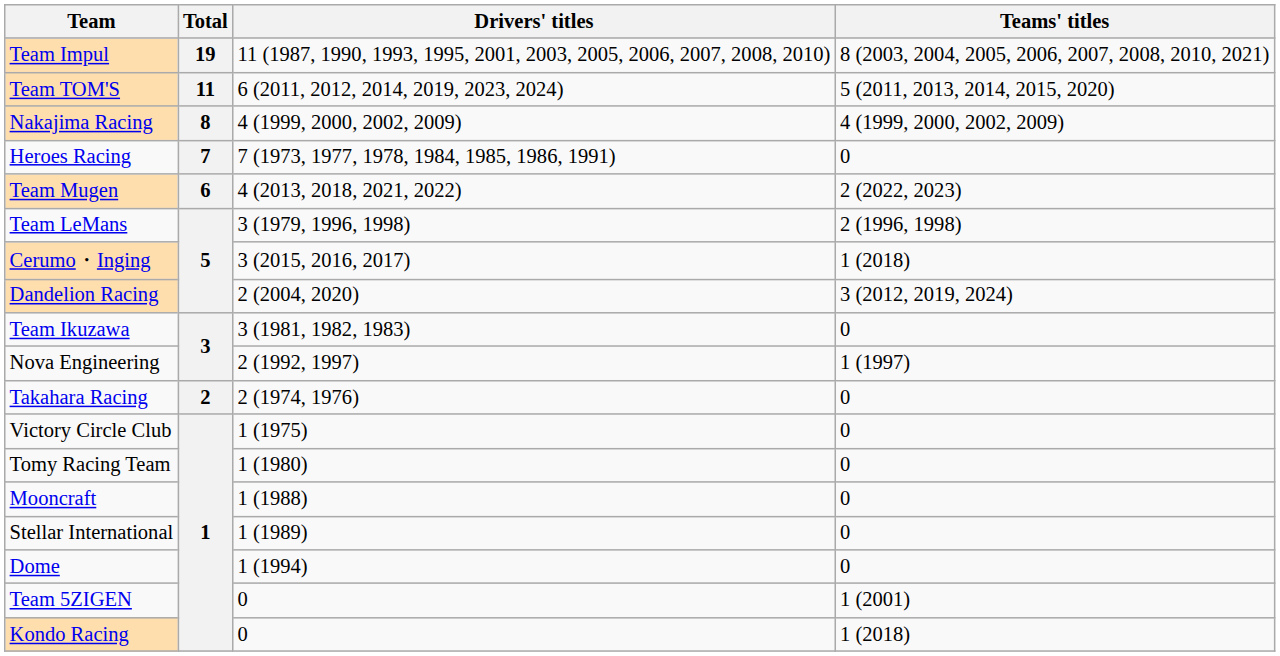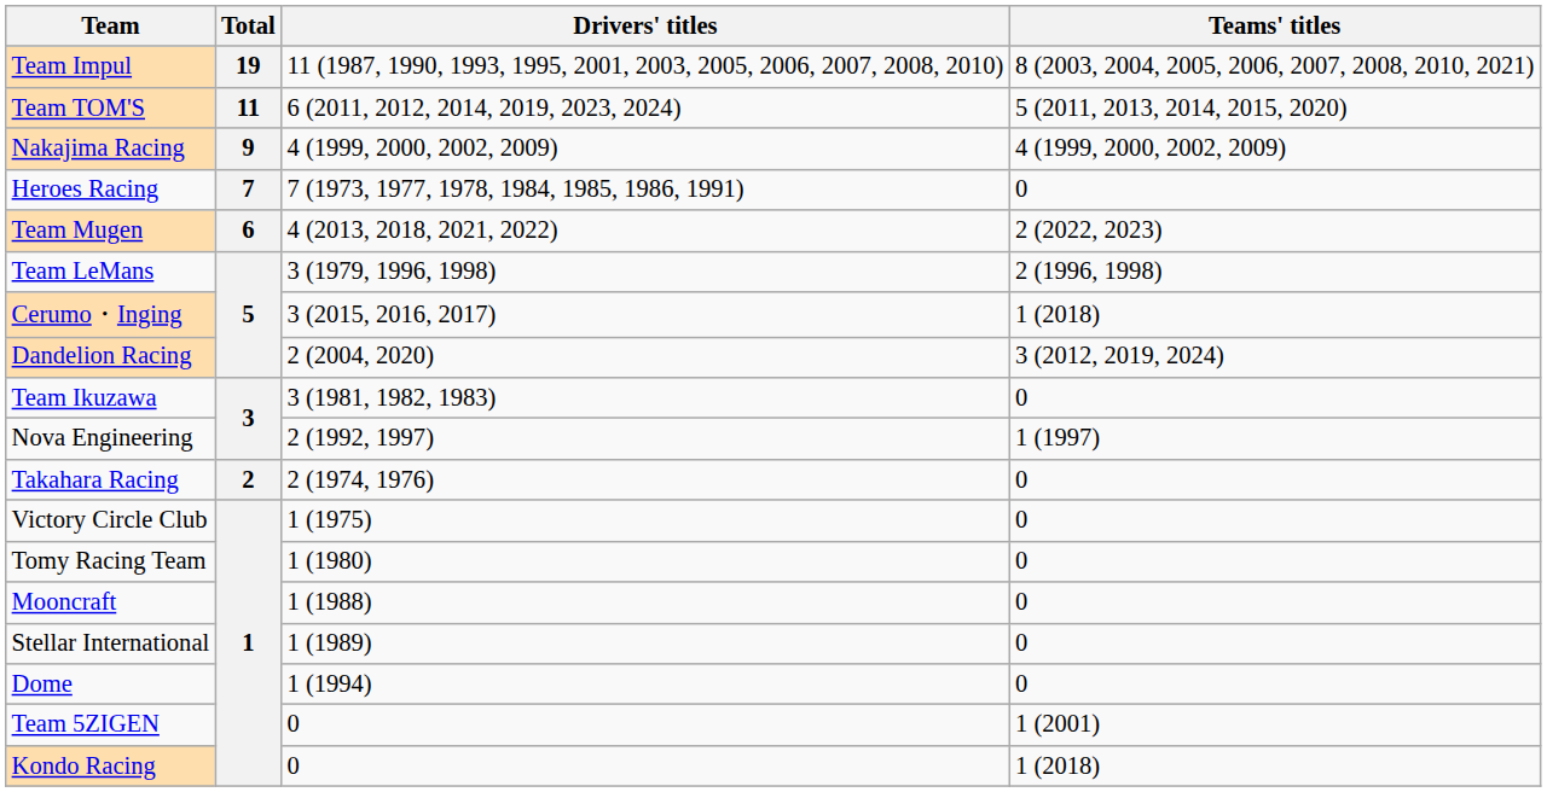 <table class="wikitable" style="font-size:85%;">
 <tr>
 <th>Team</th>
 <th>Total</th>
 <th>Drivers' titles</th>
 <th>Teams' titles</th>
 </tr>
 <tr>
 <td style="background:NavajoWhite;"> <a href='#'>Team Impul</a></td>
 <th>19</th>
 <td>11 (1987, 1990, 1993, 1995, 2001, 2003, 2005, 2006, 2007, 2008, 2010)</td>
 <td>8 (2003, 2004, 2005, 2006, 2007, 2008, 2010, 2021)</td>
 </tr>
 <tr>
 <td style="background:NavajoWhite;"> <a href='#'>Team TOM'S</a></td>
 <th>11</th>
 <td>6 (2011, 2012, 2014, 2019, 2023, 2024)</td>
 <td>5 (2011, 2013, 2014, 2015, 2020)</td>
 </tr>
 <tr>
 <td style="background:NavajoWhite;"> <a href='#'>Nakajima Racing</a></td>
-<th>8</th>
+<th>9</th>
 <td>4 (1999, 2000, 2002, 2009)</td>
 <td>4 (1999, 2000, 2002, 2009)</td>
 </tr>
 <tr>
 <td> <a href='#'>Heroes Racing</a></td>
 <th>7</th>
 <td>7 (1973, 1977, 1978, 1984, 1985, 1986, 1991)</td>
 <td>0</td>
 </tr>
 <tr>
 <td style="background:NavajoWhite;"> <a href='#'>Team Mugen</a></td>
 <th>6</th>
 <td>4 (2013, 2018, 2021, 2022)</td>
 <td>2 (2022, 2023)</td>
 </tr>
 <tr>
 <td> <a href='#'>Team LeMans</a></td>
 <th rowspan="3">5</th>
 <td>3 (1979, 1996, 1998)</td>
 <td>2 (1996, 1998)</td>
 </tr>
 <tr>
 <td style="background:NavajoWhite;"> <a href='#'>Cerumo</a>・<a href='#'>Inging</a></td>
 <td>3 (2015, 2016, 2017)</td>
 <td>1 (2018)</td>
 </tr>
 <tr>
 <td style="background:NavajoWhite;"> <a href='#'>Dandelion Racing</a></td>
 <td>2 (2004, 2020)</td>
 <td>3 (2012, 2019, 2024)</td>
 </tr>
 <tr>
 <td> <a href='#'>Team Ikuzawa</a></td>
 <th rowspan="2">3</th>
 <td>3 (1981, 1982, 1983)</td>
 <td>0</td>
 </tr>
 <tr>
 <td> Nova Engineering</td>
 <td>2 (1992, 1997)</td>
 <td>1 (1997)</td>
 </tr>
 <tr>
 <td> <a href='#'>Takahara Racing</a></td>
 <th>2</th>
 <td>2 (1974, 1976)</td>
 <td>0</td>
 </tr>
 <tr>
 <td> Victory Circle Club</td>
 <th rowspan="7">1</th>
 <td>1 (1975)</td>
 <td>0</td>
 </tr>
 <tr>
 <td> Tomy Racing Team</td>
 <td>1 (1980)</td>
 <td>0</td>
 </tr>
 <tr>
 <td> <a href='#'>Mooncraft</a></td>
 <td>1 (1988)</td>
 <td>0</td>
 </tr>
 <tr>
 <td> Stellar International</td>
 <td>1 (1989)</td>
 <td>0</td>
 </tr>
 <tr>
 <td> <a href='#'>Dome</a></td>
 <td>1 (1994)</td>
 <td>0</td>
 </tr>
 <tr>
 <td> <a href='#'>Team 5ZIGEN</a></td>
 <td>0</td>
 <td>1 (2001)</td>
 </tr>
 <tr>
 <td style="background:NavajoWhite;"> <a href='#'>Kondo Racing</a></td>
 <td>0</td>
 <td>1 (2018)</td>
 </tr>
 </table>
